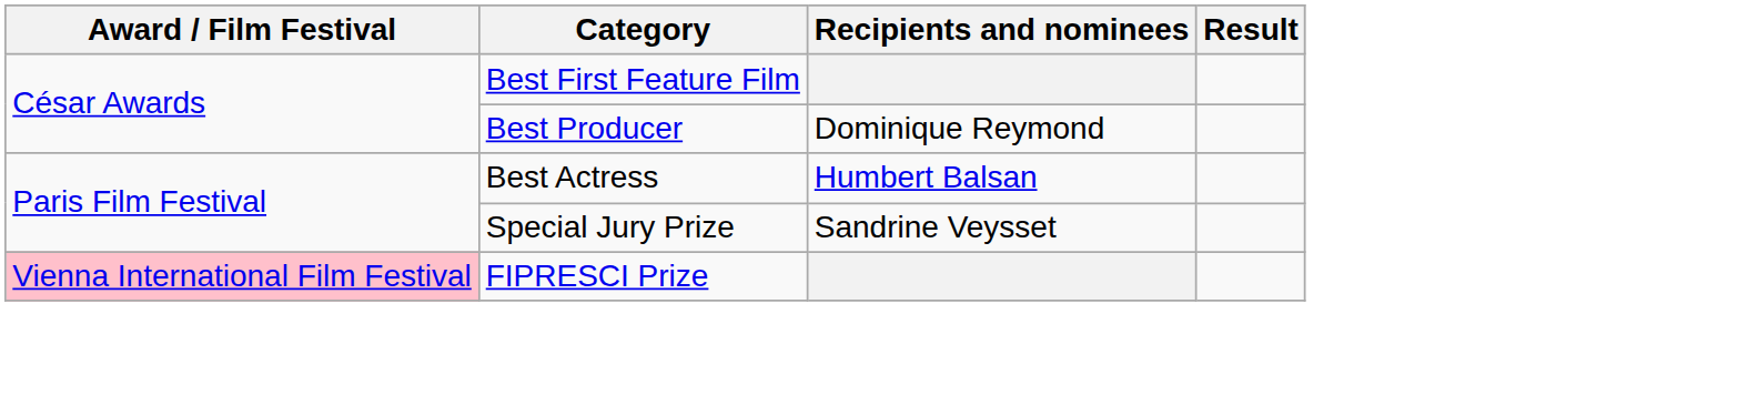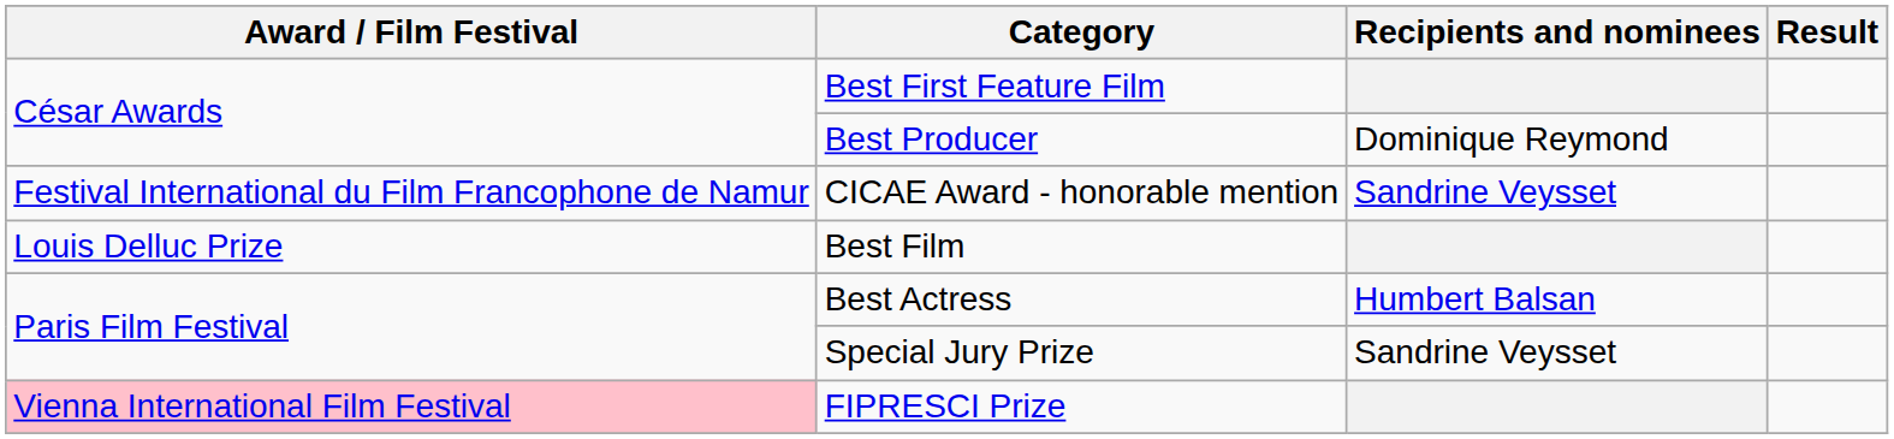 <table class="wikitable plainrowheaders sortable">
 <tr style="background:#ccc; text-align:center;">
 <th scope="col">Award / Film Festival</th>
 <th scope="col">Category</th>
 <th scope="col">Recipients and nominees</th>
 <th scope="col">Result</th>
 </tr>
 <tr>
 <td rowspan=2><a href='#'>César Awards</a></td>
 <td><a href='#'>Best First Feature Film</a></td>
 <th></th>
 <td></td>
 </tr>
 <tr>
 <td><a href='#'>Best Producer</a></td>
 <td>Dominique Reymond</td>
+<td></td>
+</tr>
+<tr>
+<td><a href='#'>Festival International du Film Francophone de Namur</a></td>
+<td>CICAE Award - honorable mention</td>
+<td><a href='#'>Sandrine Veysset</a></td>
+<td></td>
+</tr>
+<tr>
+<td><a href='#'>Louis Delluc Prize</a></td>
+<td>Best Film</td>
+<th></th>
 <td></td>
 </tr>
 <tr>
 <td rowspan=2><a href='#'>Paris Film Festival</a></td>
 <td>Best Actress</td>
 <td><a href='#'>Humbert Balsan</a></td>
 <td></td>
 </tr>
 <tr>
 <td>Special Jury Prize</td>
 <td>Sandrine Veysset</td>
 <td></td>
 </tr>
 <tr>
 <td style="background: pink;"><a href='#'>Vienna International Film Festival</a></td>
 <td><a href='#'>FIPRESCI Prize</a></td>
 <th></th>
 <td></td>
 </tr>
 </table>
